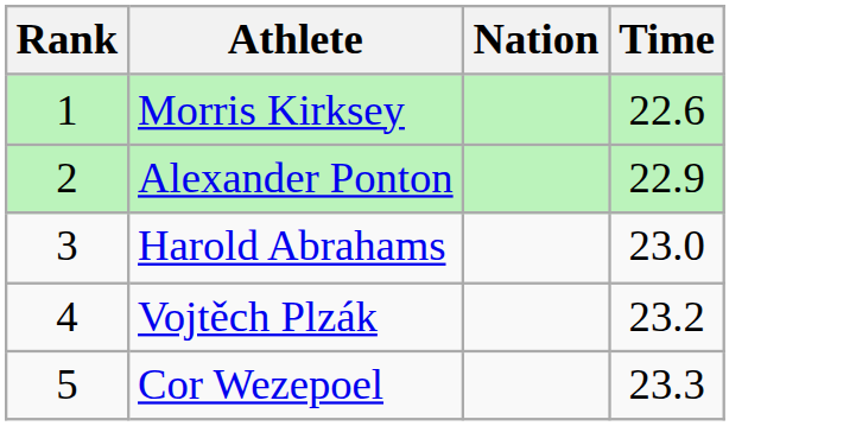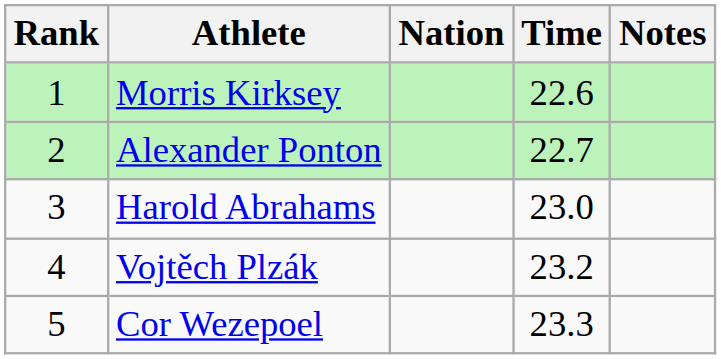 <table class="wikitable sortable" style="text-align:center">
 <tr>
 <th>Rank</th>
 <th>Athlete</th>
 <th>Nation</th>
 <th>Time</th>
+<th>Notes</th>
 </tr>
 <tr bgcolor=bbf3bb>
 <td>1</td>
 <td align=left><a href='#'>Morris Kirksey</a></td>
 <td align=left></td>
 <td>22.6</td>
+<td></td>
 </tr>
 <tr bgcolor=bbf3bb>
 <td>2</td>
 <td align=left><a href='#'>Alexander Ponton</a></td>
 <td align=left></td>
-<td>22.9</td>
+<td>22.7</td>
+<td></td>
 </tr>
 <tr>
 <td>3</td>
 <td align=left><a href='#'>Harold Abrahams</a></td>
 <td align=left></td>
 <td>23.0</td>
+<td></td>
 </tr>
 <tr>
 <td>4</td>
 <td align=left><a href='#'>Vojtěch Plzák</a></td>
 <td align=left></td>
 <td>23.2</td>
+<td></td>
 </tr>
 <tr>
 <td>5</td>
 <td align=left><a href='#'>Cor Wezepoel</a></td>
 <td align=left></td>
 <td>23.3</td>
+<td></td>
 </tr>
 </table>
